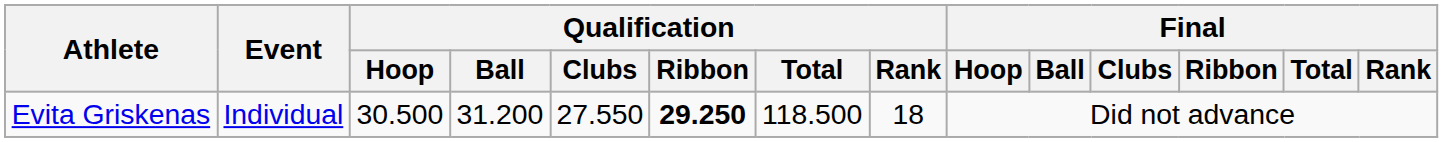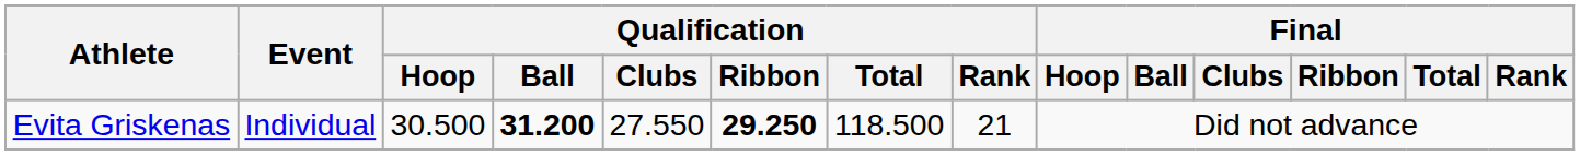 <table class=wikitable style=font-size:90%>
 <tr>
 <th rowspan=2>Athlete</th>
 <th rowspan=2>Event</th>
 <th colspan=6>Qualification</th>
 <th colspan=6>Final</th>
 </tr>
 <tr style=font-size:95%>
 <th>Hoop</th>
 <th>Ball</th>
 <th>Clubs</th>
 <th>Ribbon</th>
 <th>Total</th>
 <th>Rank</th>
 <th>Hoop</th>
 <th>Ball</th>
 <th>Clubs</th>
 <th>Ribbon</th>
 <th>Total</th>
 <th>Rank</th>
 </tr>
 <tr align=center>
 <td align=left><a href='#'>Evita Griskenas</a></td>
 <td align=left><a href='#'>Individual</a></td>
 <td>30.500</td>
-<td>31.200</td>
+<td><strong>31.200</strong></td>
 <td>27.550</td>
 <td><strong>29.250</strong></td>
 <td>118.500</td>
-<td>18</td>
+<td>21</td>
 <td colspan=6>Did not advance</td>
 </tr>
 </table>
